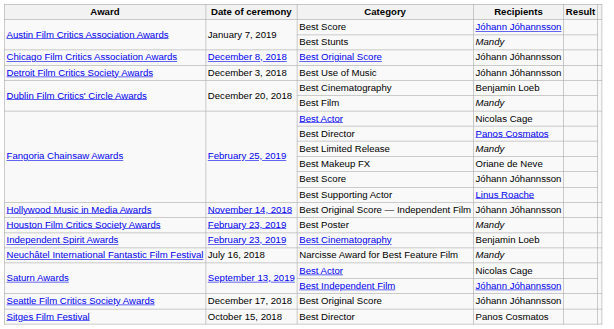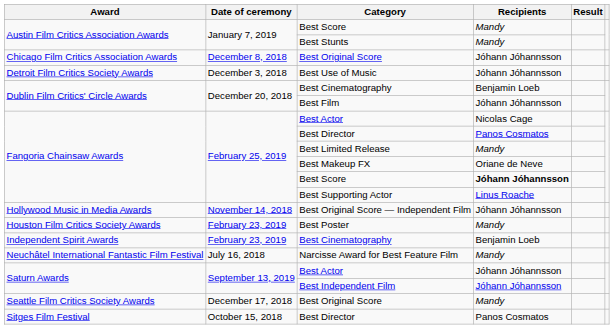 <table class="wikitable plainrowheaders sortable">
 <tr>
 <th scope="col">Award</th>
 <th scope="col">Date of ceremony</th>
 <th scope="col">Category</th>
 <th scope="col">Recipients</th>
 <th scope="col">Result</th>
 <th scope="col" class="unsortable"></th>
 </tr>
 <tr>
 <td rowspan=2><a href='#'>Austin Film Critics Association Awards</a></td>
 <td rowspan=2>January 7, 2019</td>
 <td>Best Score</td>
-<td><a href='#'>Jóhann Jóhannsson</a></td>
+<td><em>Mandy</em></td>
 <td></td>
 <td rowspan=2 style="text-align:center;"></td>
 </tr>
 <tr>
 <td>Best Stunts</td>
 <td><em>Mandy</em></td>
 <td></td>
 </tr>
 <tr>
 <td><a href='#'>Chicago Film Critics Association Awards</a></td>
 <td><a href='#'>December 8, 2018</a></td>
 <td><a href='#'>Best Original Score</a></td>
 <td>Jóhann Jóhannsson</td>
 <td></td>
 <td style="text-align:center;"></td>
 </tr>
 <tr>
 <td><a href='#'>Detroit Film Critics Society Awards</a></td>
 <td>December 3, 2018</td>
 <td>Best Use of Music</td>
 <td>Jóhann Jóhannsson</td>
 <td></td>
 <td style="text-align:center;"></td>
 </tr>
 <tr>
 <td rowspan=2><a href='#'>Dublin Film Critics' Circle Awards</a></td>
 <td rowspan=2>December 20, 2018</td>
 <td>Best Cinematography</td>
 <td>Benjamin Loeb</td>
 <td></td>
 <td rowspan=2 style="text-align:center;"></td>
 </tr>
 <tr>
 <td>Best Film</td>
-<td><em>Mandy</em></td>
+<td>Jóhann Jóhannsson</td>
 <td></td>
 </tr>
 <tr>
 <td rowspan=6><a href='#'>Fangoria Chainsaw Awards</a></td>
 <td rowspan=6><a href='#'>February 25, 2019</a></td>
 <td><a href='#'>Best Actor</a></td>
 <td>Nicolas Cage</td>
 <td></td>
 <td rowspan=6 style="text-align:center;"></td>
 </tr>
 <tr>
 <td>Best Director</td>
 <td><a href='#'>Panos Cosmatos</a></td>
 <td></td>
 </tr>
 <tr>
 <td>Best Limited Release</td>
 <td><em>Mandy</em></td>
 <td></td>
 </tr>
 <tr>
 <td>Best Makeup FX</td>
 <td>Oriane de Neve</td>
 <td></td>
 </tr>
 <tr>
 <td>Best Score</td>
-<td>Jóhann Jóhannsson</td>
+<td><strong>Jóhann Jóhannsson</strong></td>
 <td></td>
 </tr>
 <tr>
 <td>Best Supporting Actor</td>
 <td><a href='#'>Linus Roache</a></td>
 <td></td>
 </tr>
 <tr>
 <td><a href='#'>Hollywood Music in Media Awards</a></td>
 <td><a href='#'>November 14, 2018</a></td>
 <td>Best Original Score — Independent Film</td>
 <td>Jóhann Jóhannsson</td>
 <td></td>
 <td style="text-align:center;"></td>
 </tr>
 <tr>
 <td><a href='#'>Houston Film Critics Society Awards</a></td>
 <td><a href='#'>February 23, 2019</a></td>
 <td>Best Poster</td>
 <td><em>Mandy</em></td>
 <td></td>
 <td style="text-align:center;"></td>
 </tr>
 <tr>
 <td><a href='#'>Independent Spirit Awards</a></td>
 <td><a href='#'>February 23, 2019</a></td>
 <td><a href='#'>Best Cinematography</a></td>
 <td>Benjamin Loeb</td>
 <td></td>
 <td style="text-align:center;"></td>
 </tr>
 <tr>
 <td><a href='#'>Neuchâtel International Fantastic Film Festival</a></td>
 <td>July 16, 2018</td>
 <td>Narcisse Award for Best Feature Film</td>
 <td><em>Mandy</em></td>
 <td></td>
 <td style="text-align:center;"></td>
 </tr>
 <tr>
 <td rowspan=2><a href='#'>Saturn Awards</a></td>
 <td rowspan=2><a href='#'>September 13, 2019</a></td>
 <td><a href='#'>Best Actor</a></td>
-<td>Nicolas Cage</td>
+<td>Jóhann Jóhannsson</td>
 <td></td>
 <td rowspan="2" style="text-align:center;"></td>
 </tr>
 <tr>
 <td><a href='#'>Best Independent Film</a></td>
 <td><a href='#'>Jóhann Jóhannsson</a></td>
 <td></td>
 </tr>
 <tr>
 <td><a href='#'>Seattle Film Critics Society Awards</a></td>
 <td>December 17, 2018</td>
 <td>Best Original Score</td>
-<td>Jóhann Jóhannsson</td>
+<td><em>Mandy</em></td>
 <td></td>
 <td style="text-align:center;"></td>
 </tr>
 <tr>
 <td><a href='#'>Sitges Film Festival</a></td>
 <td>October 15, 2018</td>
 <td>Best Director</td>
 <td>Panos Cosmatos</td>
 <td></td>
 <td style="text-align:center;"></td>
 </tr>
 </table>
